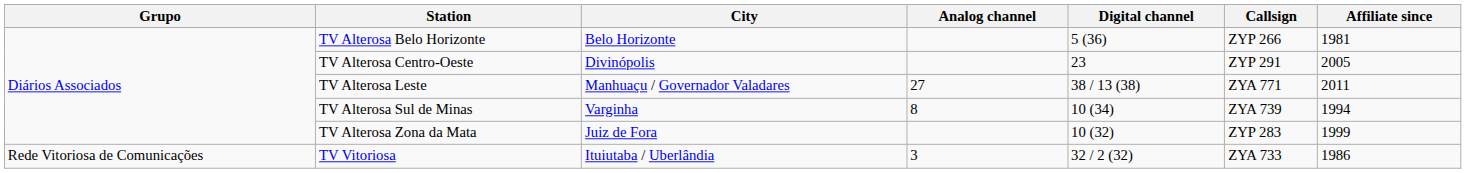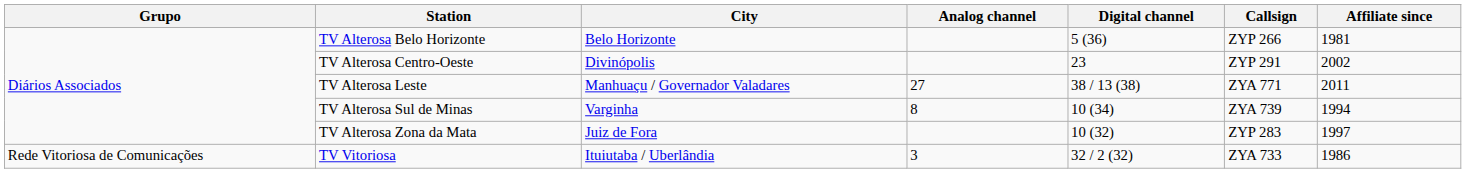 <table class = "wikitable" style = "width: 100%">
 <tr>
 <th>Grupo</th>
 <th>Station</th>
 <th>City</th>
 <th>Analog channel</th>
 <th>Digital channel</th>
 <th>Callsign</th>
 <th>Affiliate since</th>
 </tr>
 <tr>
 <td rowspan = "5"><a href='#'>Diários Associados</a></td>
 <td><a href='#'>TV Alterosa</a> Belo Horizonte</td>
 <td><a href='#'>Belo Horizonte</a></td>
 <td></td>
 <td>5 (36)</td>
 <td>ZYP 266</td>
 <td>1981</td>
 </tr>
 <tr>
 <td>TV Alterosa Centro-Oeste</td>
 <td><a href='#'>Divinópolis</a></td>
 <td></td>
 <td>23</td>
 <td>ZYP 291</td>
-<td>2005</td>
+<td>2002</td>
 </tr>
 <tr>
 <td>TV Alterosa Leste</td>
 <td><a href='#'>Manhuaçu</a> / <a href='#'>Governador Valadares</a></td>
 <td>27</td>
 <td>38 / 13 (38)</td>
 <td>ZYA 771</td>
 <td>2011</td>
 </tr>
 <tr>
 <td>TV Alterosa Sul de Minas</td>
 <td><a href='#'>Varginha</a></td>
 <td>8</td>
 <td>10 (34)</td>
 <td>ZYA 739</td>
 <td>1994</td>
 </tr>
 <tr>
 <td>TV Alterosa Zona da Mata</td>
 <td><a href='#'>Juiz de Fora</a></td>
 <td></td>
 <td>10 (32)</td>
 <td>ZYP 283</td>
-<td>1999</td>
+<td>1997</td>
 </tr>
 <tr>
 <td>Rede Vitoriosa de Comunicações</td>
 <td><a href='#'>TV Vitoriosa</a></td>
 <td><a href='#'>Ituiutaba</a> / <a href='#'>Uberlândia</a></td>
 <td>3</td>
 <td>32 / 2 (32)</td>
 <td>ZYA 733</td>
 <td>1986</td>
 </tr>
 </table>
